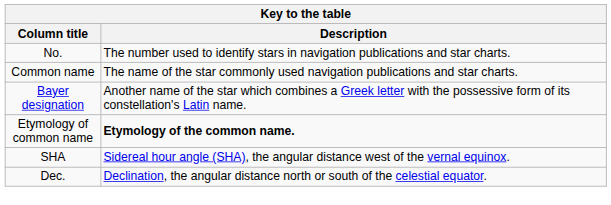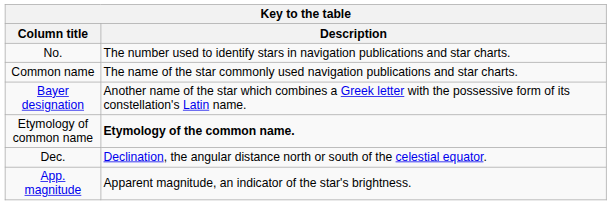 <table class="wikitable" width="50%" style="float:right;">
 <tr>
 <th style="text-align: center;"  colspan="2"><strong>Key to the table</strong></th>
 </tr>
 <tr>
 <th style="text-align: center;"><strong>Column title</strong></th>
 <th style="text-align: center;"><strong>Description</strong></th>
 </tr>
 <tr>
 <td style ="text-align: center;">No.</td>
 <td>The number used to identify stars in navigation publications and star charts.</td>
 </tr>
 <tr>
 <td style="text-align: center;">Common name</td>
 <td>The name of the star commonly used navigation publications and star charts.</td>
 </tr>
 <tr>
 <td style="text-align: center;"><a href='#'>Bayer designation</a></td>
 <td>Another name of the star which combines a <a href='#'>Greek letter</a> with the possessive form of its constellation's <a href='#'>Latin</a> name.</td>
 </tr>
 <tr>
 <td style="text-align: center;">Etymology of<br>common name</td>
 <td><strong>Etymology of the common name.</strong></td>
 </tr>
 <tr>
-<td style="text-align: center;">SHA</td>
-<td><a href='#'>Sidereal hour angle (SHA)</a>, the angular distance west of the <a href='#'>vernal equinox</a>.</td>
-</tr>
-<tr>
 <td style="text-align: center;">Dec.</td>
 <td><a href='#'>Declination</a>, the angular distance north or south of the <a href='#'>celestial equator</a>.</td>
 </tr>
+<tr>
+<td style="text-align: center;"><a href='#'>App.<br>magnitude</a></td>
+<td>Apparent magnitude, an indicator of the star's brightness.</td>
+</tr>
 </table>
